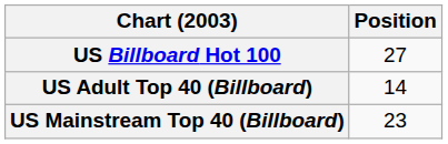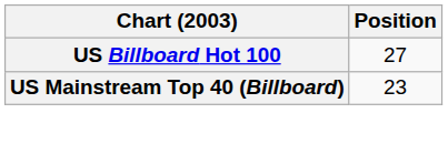 <table class="wikitable sortable plainrowheaders" style="text-align:center">
 <tr>
 <th>Chart (2003)</th>
 <th>Position</th>
 </tr>
 <tr>
 <th scope="row">US <a href='#'><em>Billboard</em> Hot 100</a></th>
 <td>27</td>
 </tr>
 <tr>
-<th scope="row">US Adult Top 40 (<em>Billboard</em>)</th>
-<td>14</td>
-</tr>
-<tr>
 <th scope="row">US Mainstream Top 40 (<em>Billboard</em>)</th>
 <td>23</td>
 </tr>
 </table>
